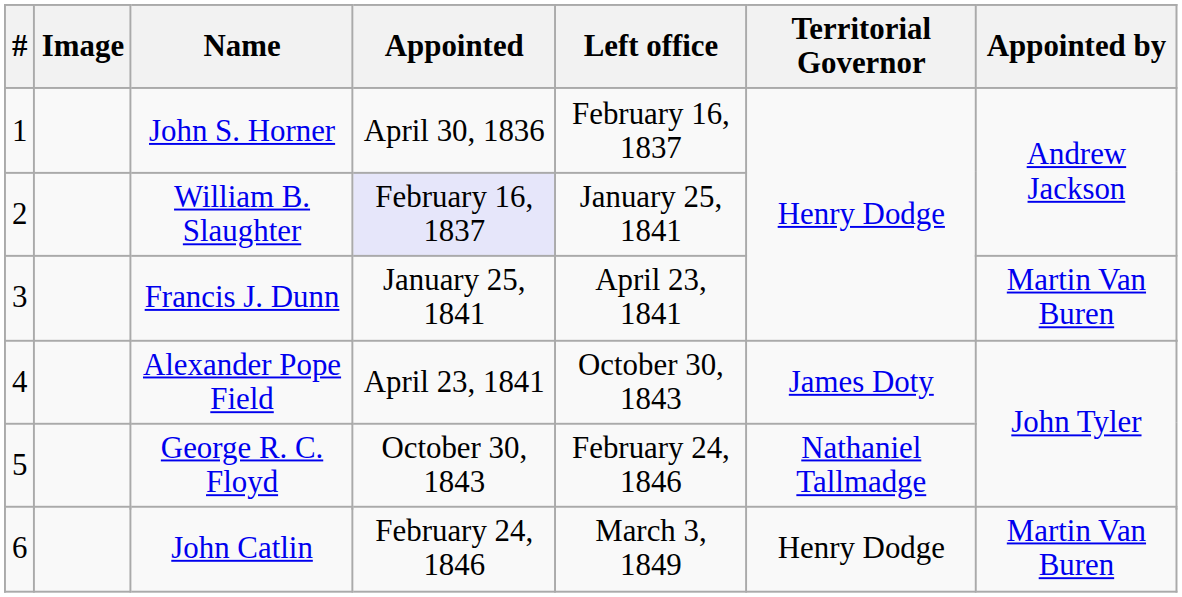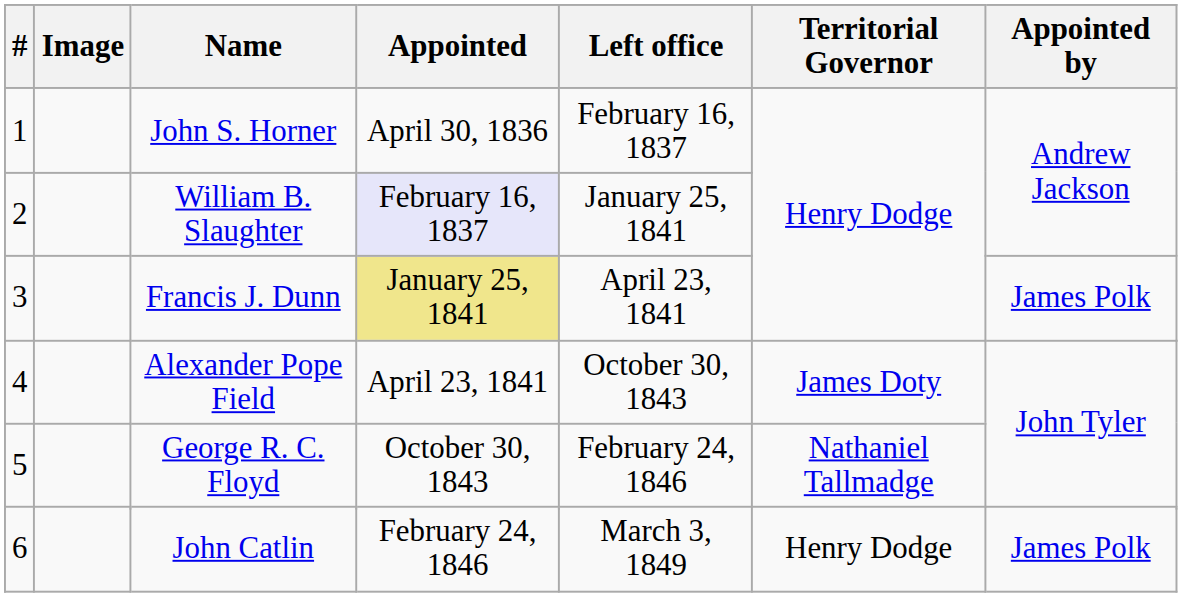 <table class="wikitable" style="text-align:center;">
 <tr>
 <th>#</th>
 <th>Image</th>
 <th>Name</th>
 <th>Appointed</th>
 <th>Left office</th>
 <th>Territorial Governor</th>
 <th>Appointed by</th>
 </tr>
 <tr>
 <td>1</td>
 <td></td>
 <td><a href='#'>John S. Horner</a></td>
 <td>April 30, 1836</td>
 <td>February 16, 1837</td>
 <td rowspan="4"><a href='#'>Henry Dodge</a></td>
 <td rowspan="2"><a href='#'>Andrew Jackson</a></td>
 </tr>
 <tr>
 <td>2</td>
 <td></td>
 <td><a href='#'>William B. Slaughter</a></td>
 <td style="background: lavender;">February 16, 1837</td>
 <td>January 25, 1841</td>
 </tr>
 <tr>
 <td>3</td>
 <td></td>
 <td><a href='#'>Francis J. Dunn</a></td>
-<td>January 25, 1841</td>
+<td style="background: khaki;">January 25, 1841</td>
 <td>April 23, 1841</td>
-<td><a href='#'>Martin Van Buren</a></td>
+<td><a href='#'>James Polk</a></td>
 </tr>
 <tr>
 <td rowspan="2">4</td>
 <td rowspan="2"></td>
 <td rowspan="2"><a href='#'>Alexander Pope Field</a></td>
 <td rowspan="2">April 23, 1841</td>
 <td rowspan="2">October 30, 1843</td>
 <td rowspan="5"><a href='#'>John Tyler</a></td>
 </tr>
 <tr>
 <td rowspan="2"><a href='#'>James Doty</a></td>
 </tr>
 <tr>
 <td rowspan="3">5</td>
 <td rowspan="3"></td>
 <td rowspan="3"><a href='#'>George R. C. Floyd</a></td>
 <td rowspan="3">October 30, 1843</td>
 <td rowspan="3">February 24, 1846</td>
 </tr>
 <tr>
 <td><a href='#'>Nathaniel Tallmadge</a></td>
 </tr>
 <tr>
 <td rowspan="2">Henry Dodge</td>
 </tr>
 <tr>
 <td>6</td>
 <td></td>
 <td><a href='#'>John Catlin</a></td>
 <td>February 24, 1846</td>
 <td>March 3, 1849</td>
-<td><a href='#'>Martin Van Buren</a></td>
+<td><a href='#'>James Polk</a></td>
 </tr>
 </table>
